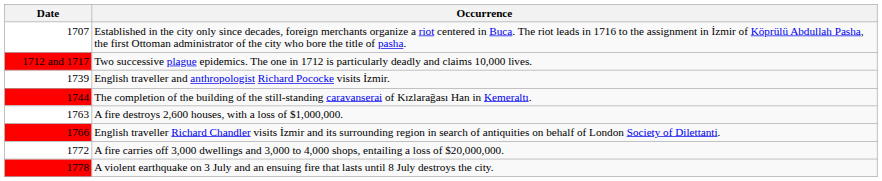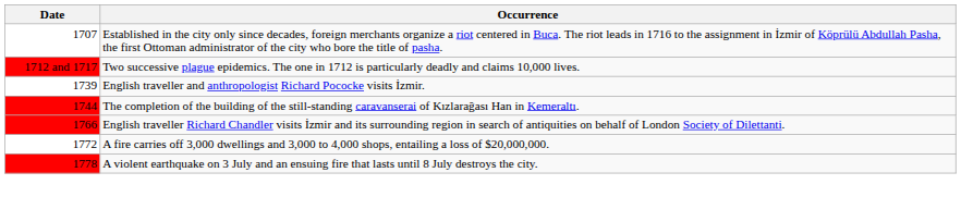 <table class="wikitable">
 <tr>
 <th width="10%"><strong>Date</strong></th>
 <th><strong>Occurrence</strong></th>
 </tr>
 <tr>
 <td valign="top" align="right" style="background:White">1707</td>
 <td>Established in the city only since decades, foreign merchants organize a <a href='#'>riot</a> centered in <a href='#'>Buca</a>. The riot leads in 1716 to the assignment in İzmir of <a href='#'>Köprülü Abdullah Pasha</a>, the first Ottoman administrator of the city who bore the title of <a href='#'>pasha</a>.</td>
 </tr>
 <tr>
 <td valign="top" align="right" style="background:Red">1712 and 1717</td>
 <td>Two successive <a href='#'>plague</a> epidemics. The one in 1712 is particularly deadly and claims 10,000 lives.</td>
 </tr>
 <tr>
 <td valign="top" align="right" style="background:White">1739</td>
 <td>English traveller and <a href='#'>anthropologist</a> <a href='#'>Richard Pococke</a> visits İzmir.</td>
 </tr>
 <tr>
 <td valign="top" align="right" style="background:Red">1744</td>
 <td>The completion of the building of the still-standing <a href='#'>caravanserai</a> of Kızlarağası Han in <a href='#'>Kemeraltı</a>.</td>
 </tr>
 <tr>
-<td valign="top" align="right" style="background:White">1763</td>
-<td>A fire destroys 2,600 houses, with a loss of $1,000,000.</td>
-</tr>
-<tr>
 <td valign="top" align="right" style="background:Red">1766</td>
 <td>English traveller <a href='#'>Richard Chandler</a> visits İzmir and its surrounding region in search of antiquities on behalf of London <a href='#'>Society of Dilettanti</a>.</td>
 </tr>
 <tr>
 <td valign="top" align="right" style="background:White">1772</td>
 <td>A fire carries off 3,000 dwellings and 3,000 to 4,000 shops, entailing a loss of $20,000,000.</td>
 </tr>
 <tr>
 <td valign="top" align="right" style="background:Red">1778</td>
 <td>A violent earthquake on 3 July and an ensuing fire that lasts until 8 July destroys the city.</td>
 </tr>
 </table>
